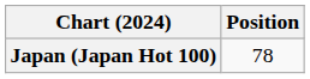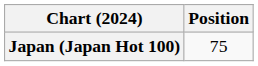 <table class="wikitable plainrowheaders" style="text-align:center">
 <tr>
 <th scope="col">Chart (2024)</th>
 <th scope="col">Position</th>
 </tr>
 <tr>
 <th scope="row">Japan (Japan Hot 100)</th>
-<td>78</td>
+<td>75</td>
 </tr>
 </table>
